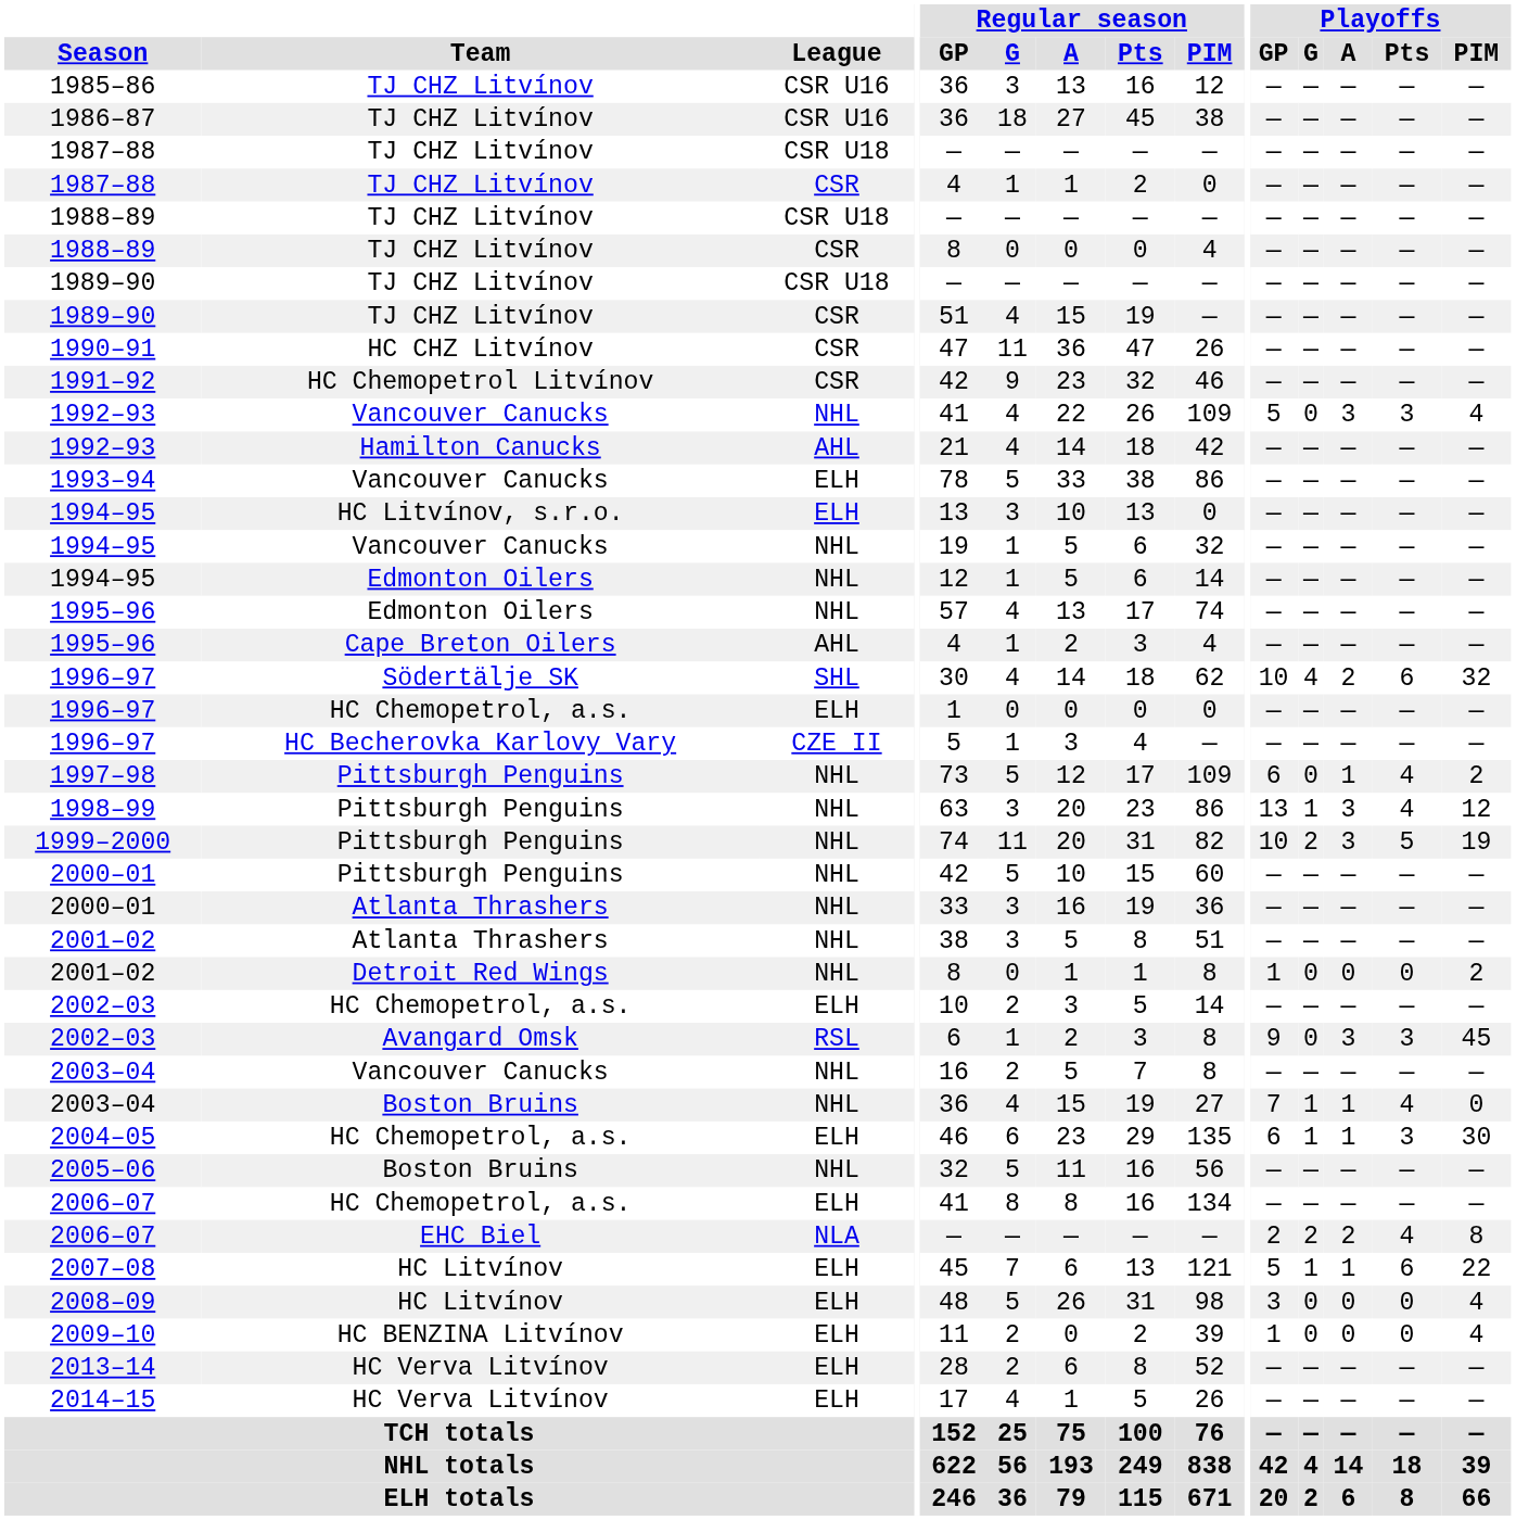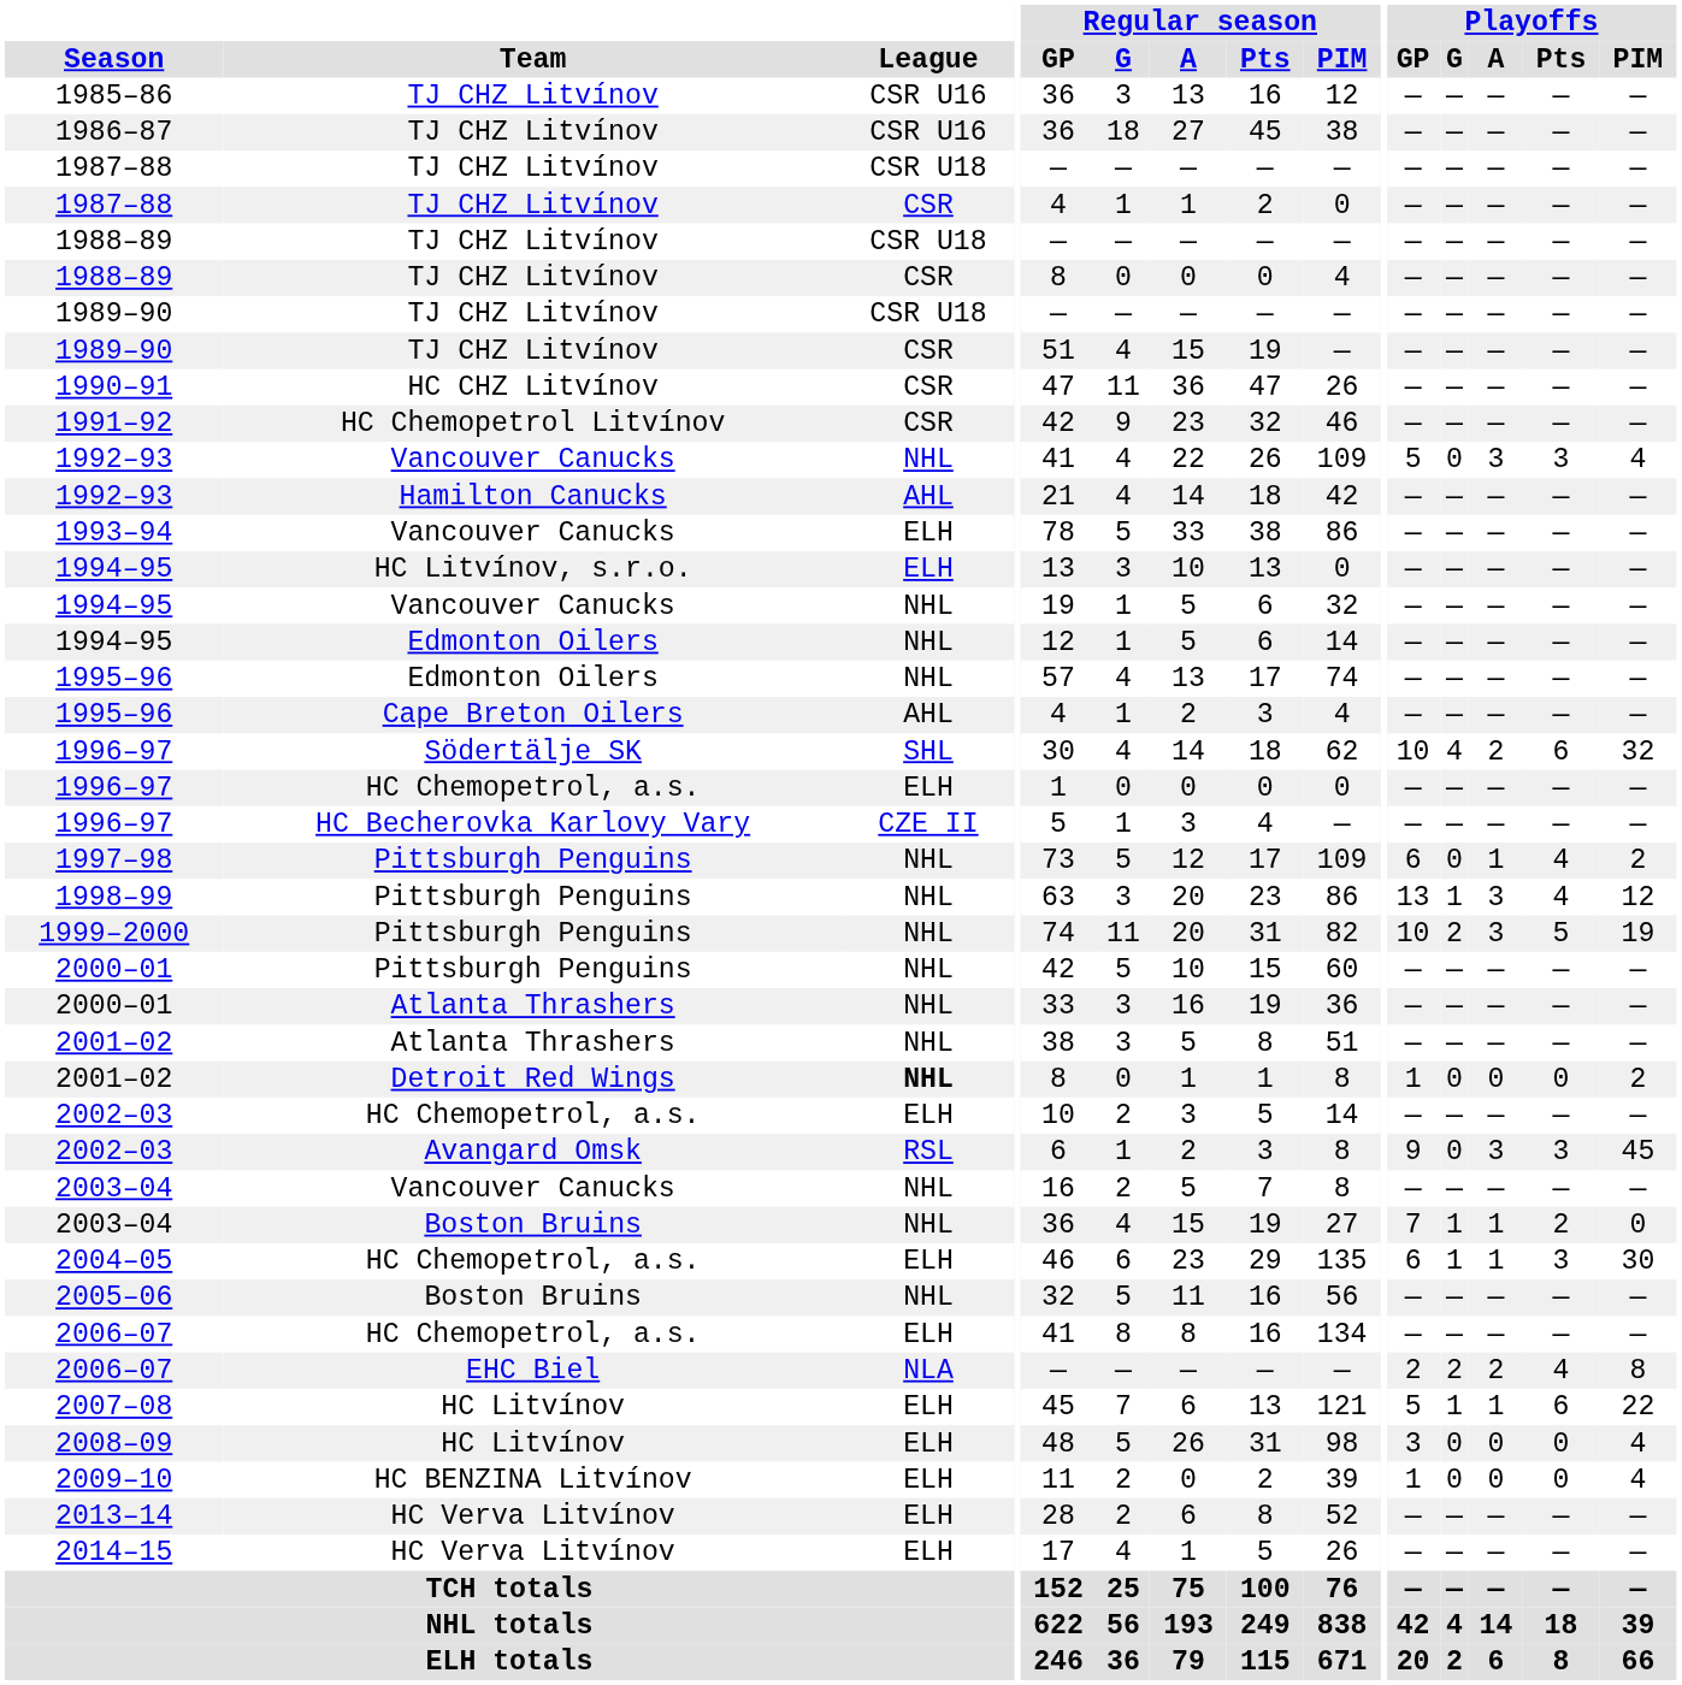 <table border="0" cellpadding="1" cellspacing="0" style="text-align:center; width:60em">
 <tr bgcolor="#e0e0e0">
 <th colspan="3" bgcolor="#ffffff"></th>
 <th rowspan="99" bgcolor="#ffffff"></th>
 <th colspan="5"><a href='#'>Regular season</a></th>
 <th rowspan="99" bgcolor="#ffffff"></th>
 <th colspan="5"><a href='#'>Playoffs</a></th>
 </tr>
 <tr bgcolor="#e0e0e0">
 <th><a href='#'>Season</a></th>
 <th>Team</th>
 <th>League</th>
 <th>GP</th>
 <th><a href='#'>G</a></th>
 <th><a href='#'>A</a></th>
 <th><a href='#'>Pts</a></th>
 <th><a href='#'>PIM</a></th>
 <th>GP</th>
 <th>G</th>
 <th>A</th>
 <th>Pts</th>
 <th>PIM</th>
 </tr>
 <tr>
 <td>1985–86</td>
 <td><a href='#'>TJ CHZ Litvínov</a></td>
 <td>CSR U16</td>
 <td>36</td>
 <td>3</td>
 <td>13</td>
 <td>16</td>
 <td>12</td>
 <td>—</td>
 <td>—</td>
 <td>—</td>
 <td>—</td>
 <td>—</td>
 </tr>
 <tr bgcolor="#f0f0f0">
 <td>1986–87</td>
 <td>TJ CHZ Litvínov</td>
 <td>CSR U16</td>
 <td>36</td>
 <td>18</td>
 <td>27</td>
 <td>45</td>
 <td>38</td>
 <td>—</td>
 <td>—</td>
 <td>—</td>
 <td>—</td>
 <td>—</td>
 </tr>
 <tr>
 <td>1987–88</td>
 <td>TJ CHZ Litvínov</td>
 <td>CSR U18</td>
 <td>—</td>
 <td>—</td>
 <td>—</td>
 <td>—</td>
 <td>—</td>
 <td>—</td>
 <td>—</td>
 <td>—</td>
 <td>—</td>
 <td>—</td>
 </tr>
 <tr bgcolor="#f0f0f0">
 <td><a href='#'>1987–88</a></td>
 <td><a href='#'>TJ CHZ Litvínov</a></td>
 <td><a href='#'>CSR</a></td>
 <td>4</td>
 <td>1</td>
 <td>1</td>
 <td>2</td>
 <td>0</td>
 <td>—</td>
 <td>—</td>
 <td>—</td>
 <td>—</td>
 <td>—</td>
 </tr>
 <tr>
 <td>1988–89</td>
 <td>TJ CHZ Litvínov</td>
 <td>CSR U18</td>
 <td>—</td>
 <td>—</td>
 <td>—</td>
 <td>—</td>
 <td>—</td>
 <td>—</td>
 <td>—</td>
 <td>—</td>
 <td>—</td>
 <td>—</td>
 </tr>
 <tr bgcolor="#f0f0f0">
 <td><a href='#'>1988–89</a></td>
 <td>TJ CHZ Litvínov</td>
 <td>CSR</td>
 <td>8</td>
 <td>0</td>
 <td>0</td>
 <td>0</td>
 <td>4</td>
 <td>—</td>
 <td>—</td>
 <td>—</td>
 <td>—</td>
 <td>—</td>
 </tr>
 <tr>
 <td>1989–90</td>
 <td>TJ CHZ Litvínov</td>
 <td>CSR U18</td>
 <td>—</td>
 <td>—</td>
 <td>—</td>
 <td>—</td>
 <td>—</td>
 <td>—</td>
 <td>—</td>
 <td>—</td>
 <td>—</td>
 <td>—</td>
 </tr>
 <tr bgcolor="#f0f0f0">
 <td><a href='#'>1989–90</a></td>
 <td>TJ CHZ Litvínov</td>
 <td>CSR</td>
 <td>51</td>
 <td>4</td>
 <td>15</td>
 <td>19</td>
 <td>—</td>
 <td>—</td>
 <td>—</td>
 <td>—</td>
 <td>—</td>
 <td>—</td>
 </tr>
 <tr>
 <td><a href='#'>1990–91</a></td>
 <td>HC CHZ Litvínov</td>
 <td>CSR</td>
 <td>47</td>
 <td>11</td>
 <td>36</td>
 <td>47</td>
 <td>26</td>
 <td>—</td>
 <td>—</td>
 <td>—</td>
 <td>—</td>
 <td>—</td>
 </tr>
 <tr bgcolor="#f0f0f0">
 <td><a href='#'>1991–92</a></td>
 <td>HC Chemopetrol Litvínov</td>
 <td>CSR</td>
 <td>42</td>
 <td>9</td>
 <td>23</td>
 <td>32</td>
 <td>46</td>
 <td>—</td>
 <td>—</td>
 <td>—</td>
 <td>—</td>
 <td>—</td>
 </tr>
 <tr>
 <td><a href='#'>1992–93</a></td>
 <td><a href='#'>Vancouver Canucks</a></td>
 <td><a href='#'>NHL</a></td>
 <td>41</td>
 <td>4</td>
 <td>22</td>
 <td>26</td>
 <td>109</td>
 <td>5</td>
 <td>0</td>
 <td>3</td>
 <td>3</td>
 <td>4</td>
 </tr>
 <tr bgcolor="#f0f0f0">
 <td><a href='#'>1992–93</a></td>
 <td><a href='#'>Hamilton Canucks</a></td>
 <td><a href='#'>AHL</a></td>
 <td>21</td>
 <td>4</td>
 <td>14</td>
 <td>18</td>
 <td>42</td>
 <td>—</td>
 <td>—</td>
 <td>—</td>
 <td>—</td>
 <td>—</td>
 </tr>
 <tr>
 <td><a href='#'>1993–94</a></td>
 <td>Vancouver Canucks</td>
 <td>ELH</td>
 <td>78</td>
 <td>5</td>
 <td>33</td>
 <td>38</td>
 <td>86</td>
 <td>—</td>
 <td>—</td>
 <td>—</td>
 <td>—</td>
 <td>—</td>
 </tr>
 <tr bgcolor="#f0f0f0">
 <td><a href='#'>1994–95</a></td>
 <td>HC Litvínov, s.r.o.</td>
 <td><a href='#'>ELH</a></td>
 <td>13</td>
 <td>3</td>
 <td>10</td>
 <td>13</td>
 <td>0</td>
 <td>—</td>
 <td>—</td>
 <td>—</td>
 <td>—</td>
 <td>—</td>
 </tr>
 <tr>
 <td><a href='#'>1994–95</a></td>
 <td>Vancouver Canucks</td>
 <td>NHL</td>
 <td>19</td>
 <td>1</td>
 <td>5</td>
 <td>6</td>
 <td>32</td>
 <td>—</td>
 <td>—</td>
 <td>—</td>
 <td>—</td>
 <td>—</td>
 </tr>
 <tr bgcolor="#f0f0f0">
 <td>1994–95</td>
 <td><a href='#'>Edmonton Oilers</a></td>
 <td>NHL</td>
 <td>12</td>
 <td>1</td>
 <td>5</td>
 <td>6</td>
 <td>14</td>
 <td>—</td>
 <td>—</td>
 <td>—</td>
 <td>—</td>
 <td>—</td>
 </tr>
 <tr>
 <td><a href='#'>1995–96</a></td>
 <td>Edmonton Oilers</td>
 <td>NHL</td>
 <td>57</td>
 <td>4</td>
 <td>13</td>
 <td>17</td>
 <td>74</td>
 <td>—</td>
 <td>—</td>
 <td>—</td>
 <td>—</td>
 <td>—</td>
 </tr>
 <tr bgcolor="#f0f0f0">
 <td><a href='#'>1995–96</a></td>
 <td><a href='#'>Cape Breton Oilers</a></td>
 <td>AHL</td>
 <td>4</td>
 <td>1</td>
 <td>2</td>
 <td>3</td>
 <td>4</td>
 <td>—</td>
 <td>—</td>
 <td>—</td>
 <td>—</td>
 <td>—</td>
 </tr>
 <tr>
 <td><a href='#'>1996–97</a></td>
 <td><a href='#'>Södertälje SK</a></td>
 <td><a href='#'>SHL</a></td>
 <td>30</td>
 <td>4</td>
 <td>14</td>
 <td>18</td>
 <td>62</td>
 <td>10</td>
 <td>4</td>
 <td>2</td>
 <td>6</td>
 <td>32</td>
 </tr>
 <tr bgcolor="#f0f0f0">
 <td><a href='#'>1996–97</a></td>
 <td>HC Chemopetrol, a.s.</td>
 <td>ELH</td>
 <td>1</td>
 <td>0</td>
 <td>0</td>
 <td>0</td>
 <td>0</td>
 <td>—</td>
 <td>—</td>
 <td>—</td>
 <td>—</td>
 <td>—</td>
 </tr>
 <tr>
 <td><a href='#'>1996–97</a></td>
 <td><a href='#'>HC Becherovka Karlovy Vary</a></td>
 <td><a href='#'>CZE II</a></td>
 <td>5</td>
 <td>1</td>
 <td>3</td>
 <td>4</td>
 <td>—</td>
 <td>—</td>
 <td>—</td>
 <td>—</td>
 <td>—</td>
 <td>—</td>
 </tr>
 <tr bgcolor="#f0f0f0">
 <td><a href='#'>1997–98</a></td>
 <td><a href='#'>Pittsburgh Penguins</a></td>
 <td>NHL</td>
 <td>73</td>
 <td>5</td>
 <td>12</td>
 <td>17</td>
 <td>109</td>
 <td>6</td>
 <td>0</td>
 <td>1</td>
 <td>4</td>
 <td>2</td>
 </tr>
 <tr>
 <td><a href='#'>1998–99</a></td>
 <td>Pittsburgh Penguins</td>
 <td>NHL</td>
 <td>63</td>
 <td>3</td>
 <td>20</td>
 <td>23</td>
 <td>86</td>
 <td>13</td>
 <td>1</td>
 <td>3</td>
 <td>4</td>
 <td>12</td>
 </tr>
 <tr bgcolor="#f0f0f0">
 <td><a href='#'>1999–2000</a></td>
 <td>Pittsburgh Penguins</td>
 <td>NHL</td>
 <td>74</td>
 <td>11</td>
 <td>20</td>
 <td>31</td>
 <td>82</td>
 <td>10</td>
 <td>2</td>
 <td>3</td>
 <td>5</td>
 <td>19</td>
 </tr>
 <tr>
 <td><a href='#'>2000–01</a></td>
 <td>Pittsburgh Penguins</td>
 <td>NHL</td>
 <td>42</td>
 <td>5</td>
 <td>10</td>
 <td>15</td>
 <td>60</td>
 <td>—</td>
 <td>—</td>
 <td>—</td>
 <td>—</td>
 <td>—</td>
 </tr>
 <tr bgcolor="#f0f0f0">
 <td>2000–01</td>
 <td><a href='#'>Atlanta Thrashers</a></td>
 <td>NHL</td>
 <td>33</td>
 <td>3</td>
 <td>16</td>
 <td>19</td>
 <td>36</td>
 <td>—</td>
 <td>—</td>
 <td>—</td>
 <td>—</td>
 <td>—</td>
 </tr>
 <tr>
 <td><a href='#'>2001–02</a></td>
 <td>Atlanta Thrashers</td>
 <td>NHL</td>
 <td>38</td>
 <td>3</td>
 <td>5</td>
 <td>8</td>
 <td>51</td>
 <td>—</td>
 <td>—</td>
 <td>—</td>
 <td>—</td>
 <td>—</td>
 </tr>
 <tr bgcolor="#f0f0f0">
 <td>2001–02</td>
 <td><a href='#'>Detroit Red Wings</a></td>
-<td>NHL</td>
+<td><strong>NHL</strong></td>
 <td>8</td>
 <td>0</td>
 <td>1</td>
 <td>1</td>
 <td>8</td>
 <td>1</td>
 <td>0</td>
 <td>0</td>
 <td>0</td>
 <td>2</td>
 </tr>
 <tr>
 <td><a href='#'>2002–03</a></td>
 <td>HC Chemopetrol, a.s.</td>
 <td>ELH</td>
 <td>10</td>
 <td>2</td>
 <td>3</td>
 <td>5</td>
 <td>14</td>
 <td>—</td>
 <td>—</td>
 <td>—</td>
 <td>—</td>
 <td>—</td>
 </tr>
 <tr bgcolor="#f0f0f0">
 <td><a href='#'>2002–03</a></td>
 <td><a href='#'>Avangard Omsk</a></td>
 <td><a href='#'>RSL</a></td>
 <td>6</td>
 <td>1</td>
 <td>2</td>
 <td>3</td>
 <td>8</td>
 <td>9</td>
 <td>0</td>
 <td>3</td>
 <td>3</td>
 <td>45</td>
 </tr>
 <tr>
 <td><a href='#'>2003–04</a></td>
 <td>Vancouver Canucks</td>
 <td>NHL</td>
 <td>16</td>
 <td>2</td>
 <td>5</td>
 <td>7</td>
 <td>8</td>
 <td>—</td>
 <td>—</td>
 <td>—</td>
 <td>—</td>
 <td>—</td>
 </tr>
 <tr bgcolor="#f0f0f0">
 <td>2003–04</td>
 <td><a href='#'>Boston Bruins</a></td>
 <td>NHL</td>
 <td>36</td>
 <td>4</td>
 <td>15</td>
 <td>19</td>
 <td>27</td>
 <td>7</td>
 <td>1</td>
 <td>1</td>
-<td>4</td>
+<td>2</td>
 <td>0</td>
 </tr>
 <tr>
 <td><a href='#'>2004–05</a></td>
 <td>HC Chemopetrol, a.s.</td>
 <td>ELH</td>
 <td>46</td>
 <td>6</td>
 <td>23</td>
 <td>29</td>
 <td>135</td>
 <td>6</td>
 <td>1</td>
 <td>1</td>
 <td>3</td>
 <td>30</td>
 </tr>
 <tr bgcolor="#f0f0f0">
 <td><a href='#'>2005–06</a></td>
 <td>Boston Bruins</td>
 <td>NHL</td>
 <td>32</td>
 <td>5</td>
 <td>11</td>
 <td>16</td>
 <td>56</td>
 <td>—</td>
 <td>—</td>
 <td>—</td>
 <td>—</td>
 <td>—</td>
 </tr>
 <tr>
 <td><a href='#'>2006–07</a></td>
 <td>HC Chemopetrol, a.s.</td>
 <td>ELH</td>
 <td>41</td>
 <td>8</td>
 <td>8</td>
 <td>16</td>
 <td>134</td>
 <td>—</td>
 <td>—</td>
 <td>—</td>
 <td>—</td>
 <td>—</td>
 </tr>
 <tr bgcolor="#f0f0f0">
 <td><a href='#'>2006–07</a></td>
 <td><a href='#'>EHC Biel</a></td>
 <td><a href='#'>NLA</a></td>
 <td>—</td>
 <td>—</td>
 <td>—</td>
 <td>—</td>
 <td>—</td>
 <td>2</td>
 <td>2</td>
 <td>2</td>
 <td>4</td>
 <td>8</td>
 </tr>
 <tr>
 <td><a href='#'>2007–08</a></td>
 <td>HC Litvínov</td>
 <td>ELH</td>
 <td>45</td>
 <td>7</td>
 <td>6</td>
 <td>13</td>
 <td>121</td>
 <td>5</td>
 <td>1</td>
 <td>1</td>
 <td>6</td>
 <td>22</td>
 </tr>
 <tr bgcolor="#f0f0f0">
 <td><a href='#'>2008–09</a></td>
 <td>HC Litvínov</td>
 <td>ELH</td>
 <td>48</td>
 <td>5</td>
 <td>26</td>
 <td>31</td>
 <td>98</td>
 <td>3</td>
 <td>0</td>
 <td>0</td>
 <td>0</td>
 <td>4</td>
 </tr>
 <tr>
 <td><a href='#'>2009–10</a></td>
 <td>HC BENZINA Litvínov</td>
 <td>ELH</td>
 <td>11</td>
 <td>2</td>
 <td>0</td>
 <td>2</td>
 <td>39</td>
 <td>1</td>
 <td>0</td>
 <td>0</td>
 <td>0</td>
 <td>4</td>
 </tr>
 <tr bgcolor="#f0f0f0">
 <td><a href='#'>2013–14</a></td>
 <td>HC Verva Litvínov</td>
 <td>ELH</td>
 <td>28</td>
 <td>2</td>
 <td>6</td>
 <td>8</td>
 <td>52</td>
 <td>—</td>
 <td>—</td>
 <td>—</td>
 <td>—</td>
 <td>—</td>
 </tr>
 <tr>
 <td><a href='#'>2014–15</a></td>
 <td>HC Verva Litvínov</td>
 <td>ELH</td>
 <td>17</td>
 <td>4</td>
 <td>1</td>
 <td>5</td>
 <td>26</td>
 <td>—</td>
 <td>—</td>
 <td>—</td>
 <td>—</td>
 <td>—</td>
 </tr>
 <tr bgcolor="#e0e0e0">
 <th colspan="3">TCH totals</th>
 <th>152</th>
 <th>25</th>
 <th>75</th>
 <th>100</th>
 <th>76</th>
 <th>—</th>
 <th>—</th>
 <th>—</th>
 <th>—</th>
 <th>—</th>
 </tr>
 <tr bgcolor="#e0e0e0">
 <th colspan="3">NHL totals</th>
 <th>622</th>
 <th>56</th>
 <th>193</th>
 <th>249</th>
 <th>838</th>
 <th>42</th>
 <th>4</th>
 <th>14</th>
 <th>18</th>
 <th>39</th>
 </tr>
 <tr bgcolor="#e0e0e0">
 <th colspan="3">ELH totals</th>
 <th>246</th>
 <th>36</th>
 <th>79</th>
 <th>115</th>
 <th>671</th>
 <th>20</th>
 <th>2</th>
 <th>6</th>
 <th>8</th>
 <th>66</th>
 </tr>
 </table>
